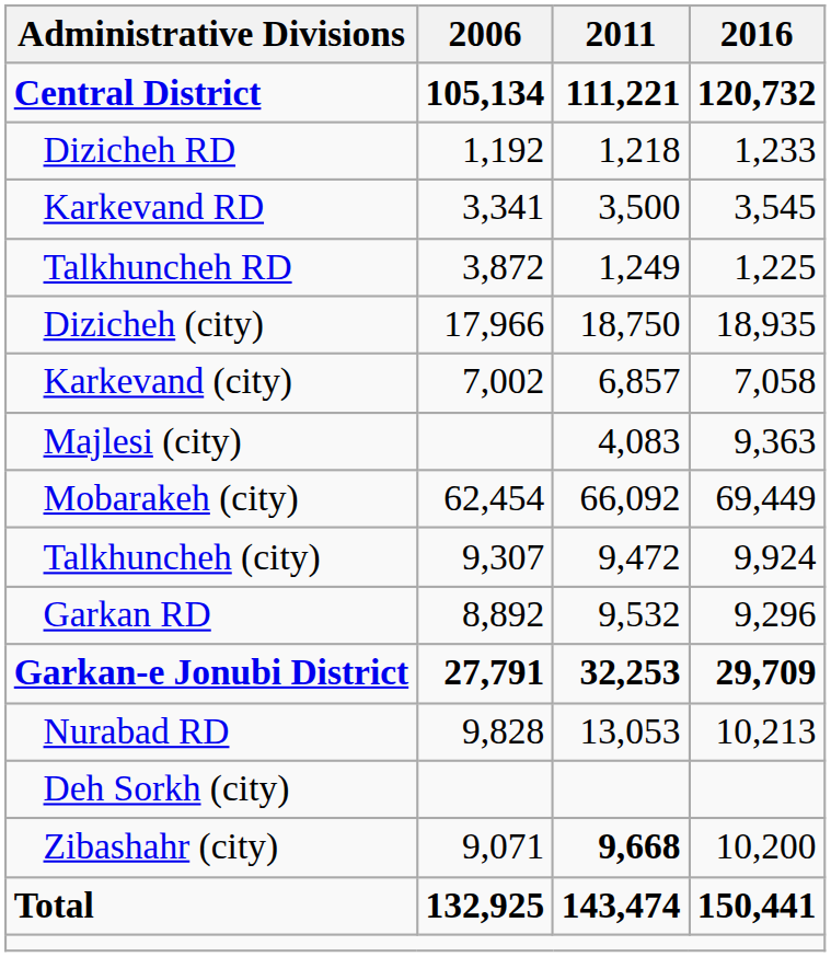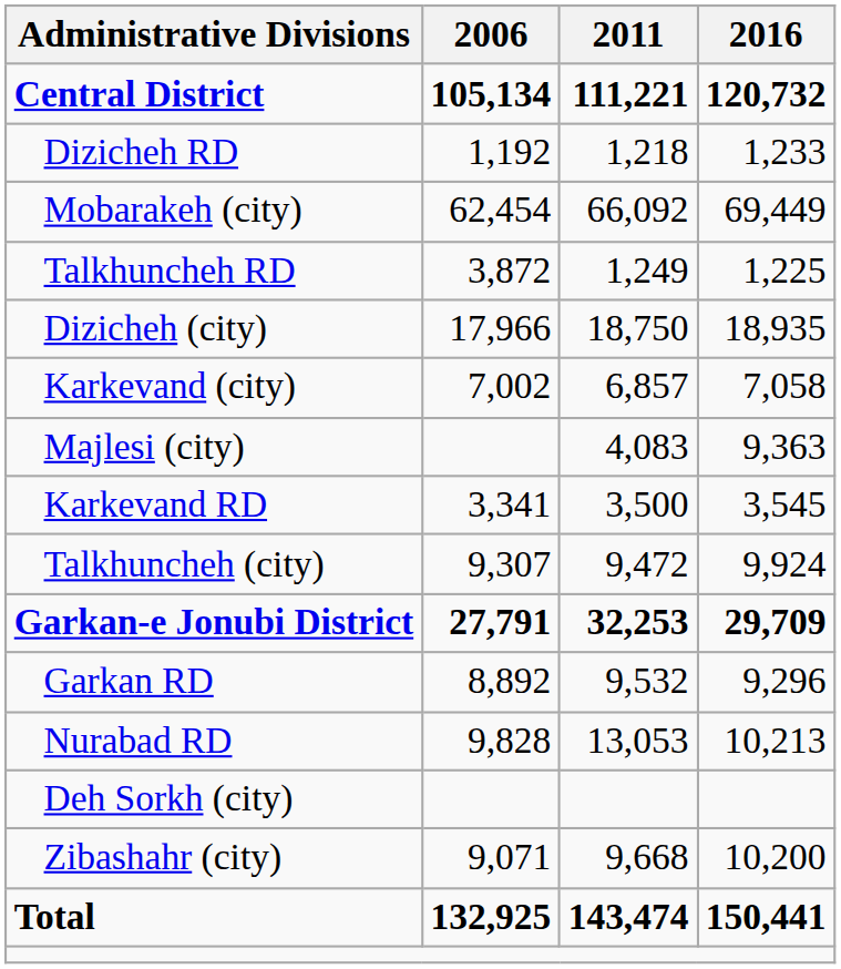 <table class="wikitable">
 <tr>
 <th>Administrative Divisions</th>
 <th>2006</th>
 <th>2011</th>
 <th>2016</th>
 </tr>
 <tr>
 <td><strong><a href='#'>Central District</a></strong></td>
 <td style="text-align: right;"><strong>105,134</strong></td>
 <td style="text-align: right;"><strong>111,221</strong></td>
 <td style="text-align: right;"><strong>120,732</strong></td>
 </tr>
 <tr>
 <td style="padding-left: 1em;"><a href='#'>Dizicheh RD</a></td>
 <td style="text-align: right;">1,192</td>
 <td style="text-align: right;">1,218</td>
 <td style="text-align: right;">1,233</td>
 </tr>
 <tr>
-<td style="padding-left: 1em;"><a href='#'>Karkevand RD</a></td>
-<td style="text-align: right;">3,341</td>
-<td style="text-align: right;">3,500</td>
-<td style="text-align: right;">3,545</td>
+<td style="padding-left: 1em;"><a href='#'>Mobarakeh</a> (city)</td>
+<td style="text-align: right;">62,454</td>
+<td style="text-align: right;">66,092</td>
+<td style="text-align: right;">69,449</td>
 </tr>
 <tr>
 <td style="padding-left: 1em;"><a href='#'>Talkhuncheh RD</a></td>
 <td style="text-align: right;">3,872</td>
 <td style="text-align: right;">1,249</td>
 <td style="text-align: right;">1,225</td>
 </tr>
 <tr>
 <td style="padding-left: 1em;"><a href='#'>Dizicheh</a> (city)</td>
 <td style="text-align: right;">17,966</td>
 <td style="text-align: right;">18,750</td>
 <td style="text-align: right;">18,935</td>
 </tr>
 <tr>
 <td style="padding-left: 1em;"><a href='#'>Karkevand</a> (city)</td>
 <td style="text-align: right;">7,002</td>
 <td style="text-align: right;">6,857</td>
 <td style="text-align: right;">7,058</td>
 </tr>
 <tr>
 <td style="padding-left: 1em;"><a href='#'>Majlesi</a> (city)</td>
 <td style="text-align: right;"></td>
 <td style="text-align: right;">4,083</td>
 <td style="text-align: right;">9,363</td>
 </tr>
 <tr>
-<td style="padding-left: 1em;"><a href='#'>Mobarakeh</a> (city)</td>
-<td style="text-align: right;">62,454</td>
-<td style="text-align: right;">66,092</td>
-<td style="text-align: right;">69,449</td>
+<td style="padding-left: 1em;"><a href='#'>Karkevand RD</a></td>
+<td style="text-align: right;">3,341</td>
+<td style="text-align: right;">3,500</td>
+<td style="text-align: right;">3,545</td>
 </tr>
 <tr>
 <td style="padding-left: 1em;"><a href='#'>Talkhuncheh</a> (city)</td>
 <td style="text-align: right;">9,307</td>
 <td style="text-align: right;">9,472</td>
 <td style="text-align: right;">9,924</td>
 </tr>
 <tr>
+<td><strong><a href='#'>Garkan-e Jonubi District</a></strong></td>
+<td style="text-align: right;"><strong>27,791</strong></td>
+<td style="text-align: right;"><strong>32,253</strong></td>
+<td style="text-align: right;"><strong>29,709</strong></td>
+</tr>
+<tr>
 <td style="padding-left: 1em;"><a href='#'>Garkan RD</a></td>
 <td style="text-align: right;">8,892</td>
 <td style="text-align: right;">9,532</td>
 <td style="text-align: right;">9,296</td>
-</tr>
-<tr>
-<td><strong><a href='#'>Garkan-e Jonubi District</a></strong></td>
-<td style="text-align: right;"><strong>27,791</strong></td>
-<td style="text-align: right;"><strong>32,253</strong></td>
-<td style="text-align: right;"><strong>29,709</strong></td>
 </tr>
 <tr>
 <td style="padding-left: 1em;"><a href='#'>Nurabad RD</a></td>
 <td style="text-align: right;">9,828</td>
 <td style="text-align: right;">13,053</td>
 <td style="text-align: right;">10,213</td>
 </tr>
 <tr>
 <td style="padding-left: 1em;"><a href='#'>Deh Sorkh</a> (city)</td>
 <td style="text-align: right;"></td>
 <td style="text-align: right;"></td>
 <td style="text-align: right;"></td>
 </tr>
 <tr>
 <td style="padding-left: 1em;"><a href='#'>Zibashahr</a> (city)</td>
 <td style="text-align: right;">9,071</td>
-<td style="text-align: right;"><strong>9,668</strong></td>
+<td style="text-align: right;">9,668</td>
 <td style="text-align: right;">10,200</td>
 </tr>
 <tr>
 <td><strong>Total</strong></td>
 <td style="text-align: right;"><strong>132,925</strong></td>
 <td style="text-align: right;"><strong>143,474</strong></td>
 <td style="text-align: right;"><strong>150,441</strong></td>
 </tr>
 <tr>
 <td colspan=4></td>
 </tr>
 </table>
